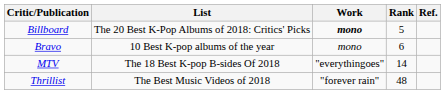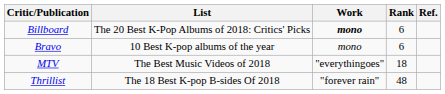 <table class="sortable wikitable">
 <tr>
 <th>Critic/Publication</th>
 <th>List</th>
 <th>Work</th>
 <th>Rank</th>
 <th>Ref.</th>
 </tr>
 <tr>
 <td align="center"><em><a href='#'>Billboard</a></em></td>
 <td align="center">The 20 Best K-Pop Albums of 2018: Critics' Picks</td>
 <td align="center"><strong><em>mono</em></strong></td>
-<td align="center">5</td>
+<td align="center">6</td>
 <td></td>
 </tr>
 <tr>
 <td align="center"><em><a href='#'>Bravo</a></em></td>
 <td align="center">10 Best K-pop albums of the year</td>
 <td align="center"><em>mono</em></td>
 <td align="center">6</td>
 <td></td>
 </tr>
 <tr>
 <td align="center"><em><a href='#'>MTV</a></em></td>
-<td align="center">The 18 Best K-pop B-sides Of 2018</td>
+<td align="center">The Best Music Videos of 2018</td>
 <td align="center">"everythingoes"</td>
-<td align="center">14</td>
+<td align="center">18</td>
 <td></td>
 </tr>
 <tr>
 <td align="center"><em><a href='#'>Thrillist</a></em></td>
-<td align="center">The Best Music Videos of 2018</td>
+<td align="center">The 18 Best K-pop B-sides Of 2018</td>
 <td align="center">"forever rain"</td>
 <td align="center">48</td>
 <td></td>
 </tr>
 </table>
